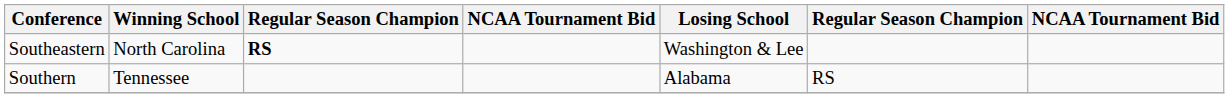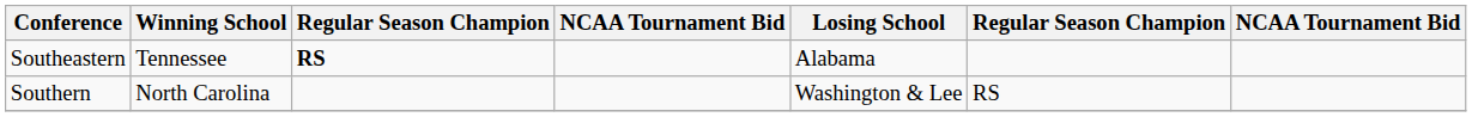 <table class="wikitable">
 <tr>
 <th>Conference</th>
 <th>Winning School</th>
 <th>Regular Season Champion</th>
 <th>NCAA Tournament Bid</th>
 <th>Losing School</th>
 <th>Regular Season Champion</th>
 <th>NCAA Tournament Bid</th>
 </tr>
 <tr>
 <td>Southeastern</td>
-<td>North Carolina</td>
+<td>Tennessee</td>
 <td><strong>RS</strong></td>
 <td></td>
-<td>Washington & Lee</td>
+<td>Alabama</td>
 <td></td>
 <td></td>
 </tr>
 <tr>
 <td>Southern</td>
-<td>Tennessee</td>
+<td>North Carolina</td>
 <td></td>
 <td></td>
-<td>Alabama</td>
+<td>Washington & Lee</td>
 <td>RS</td>
 <td></td>
 </tr>
 <tr>
 </tr>
 </table>
